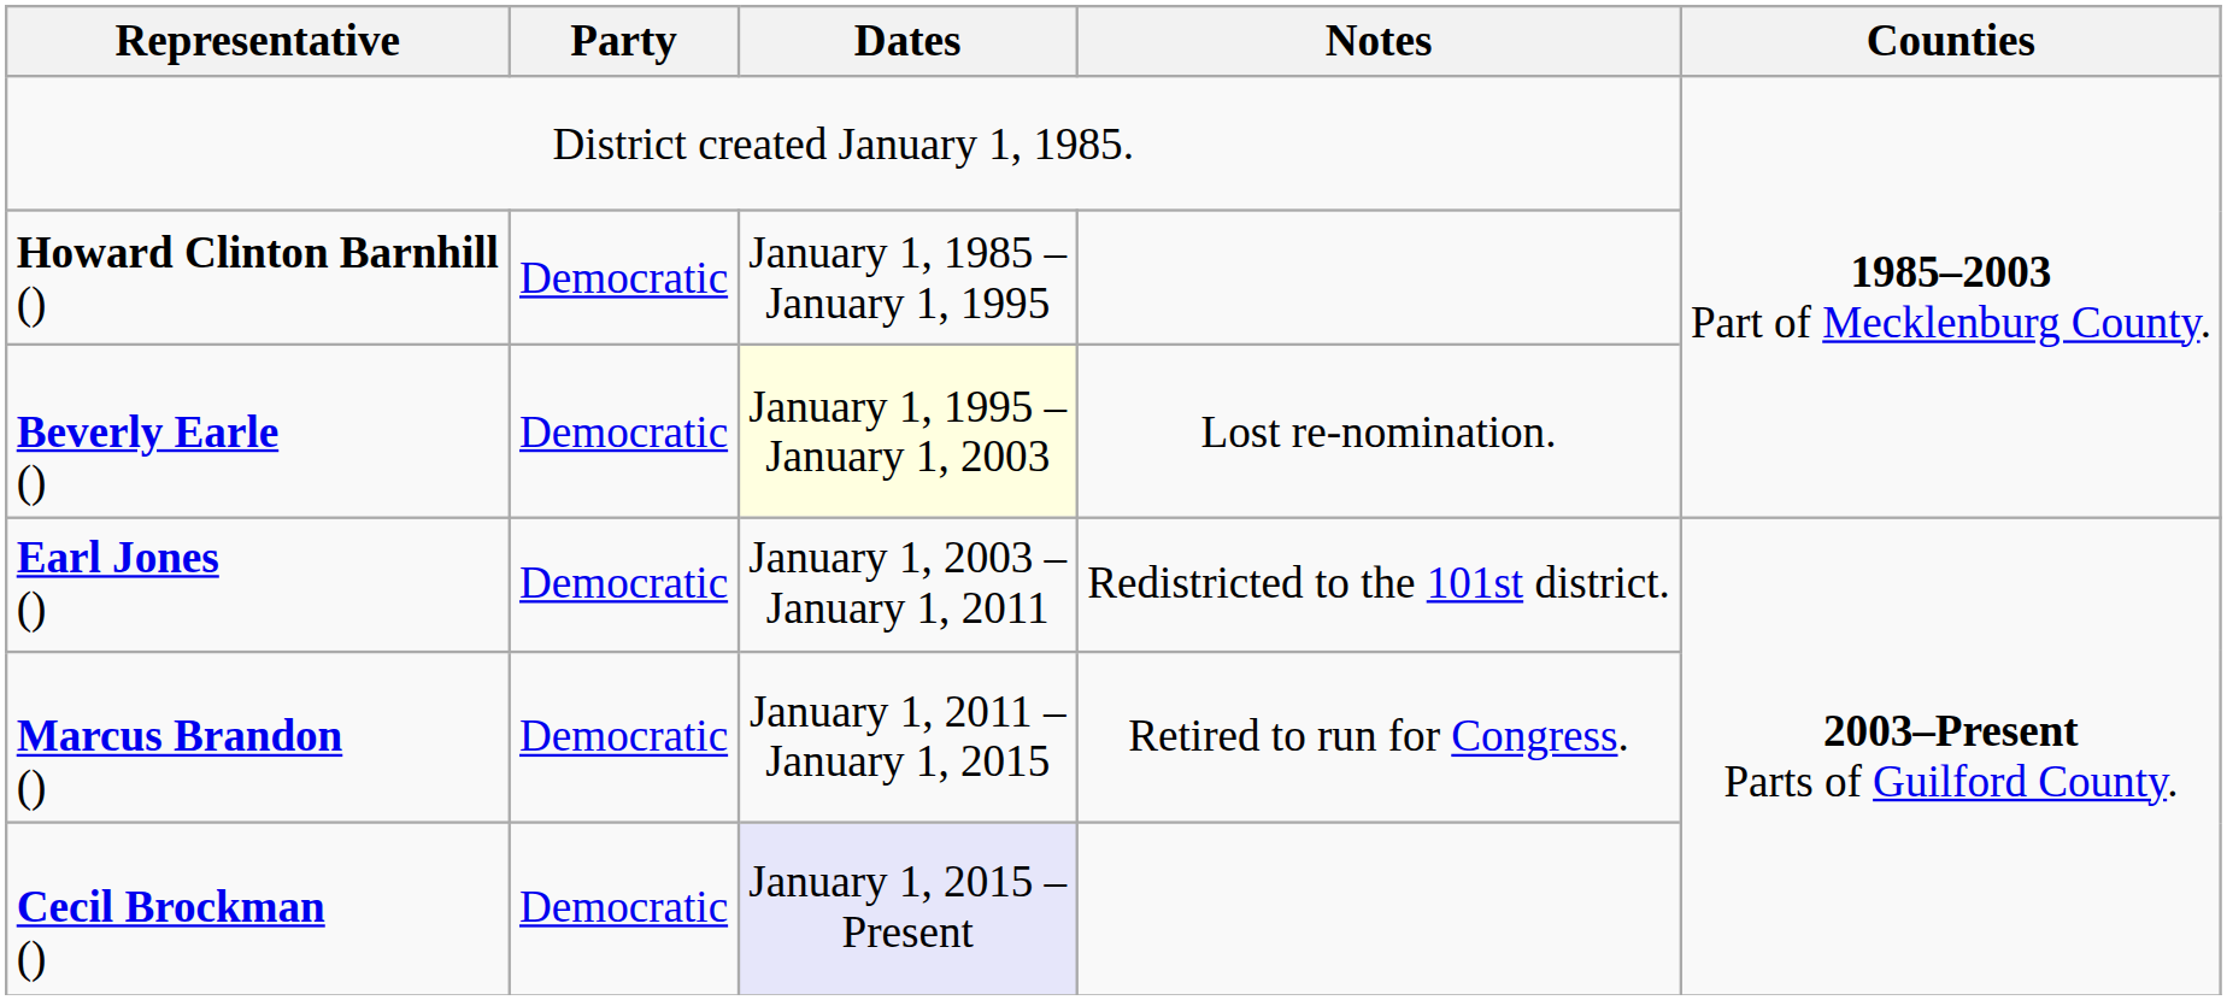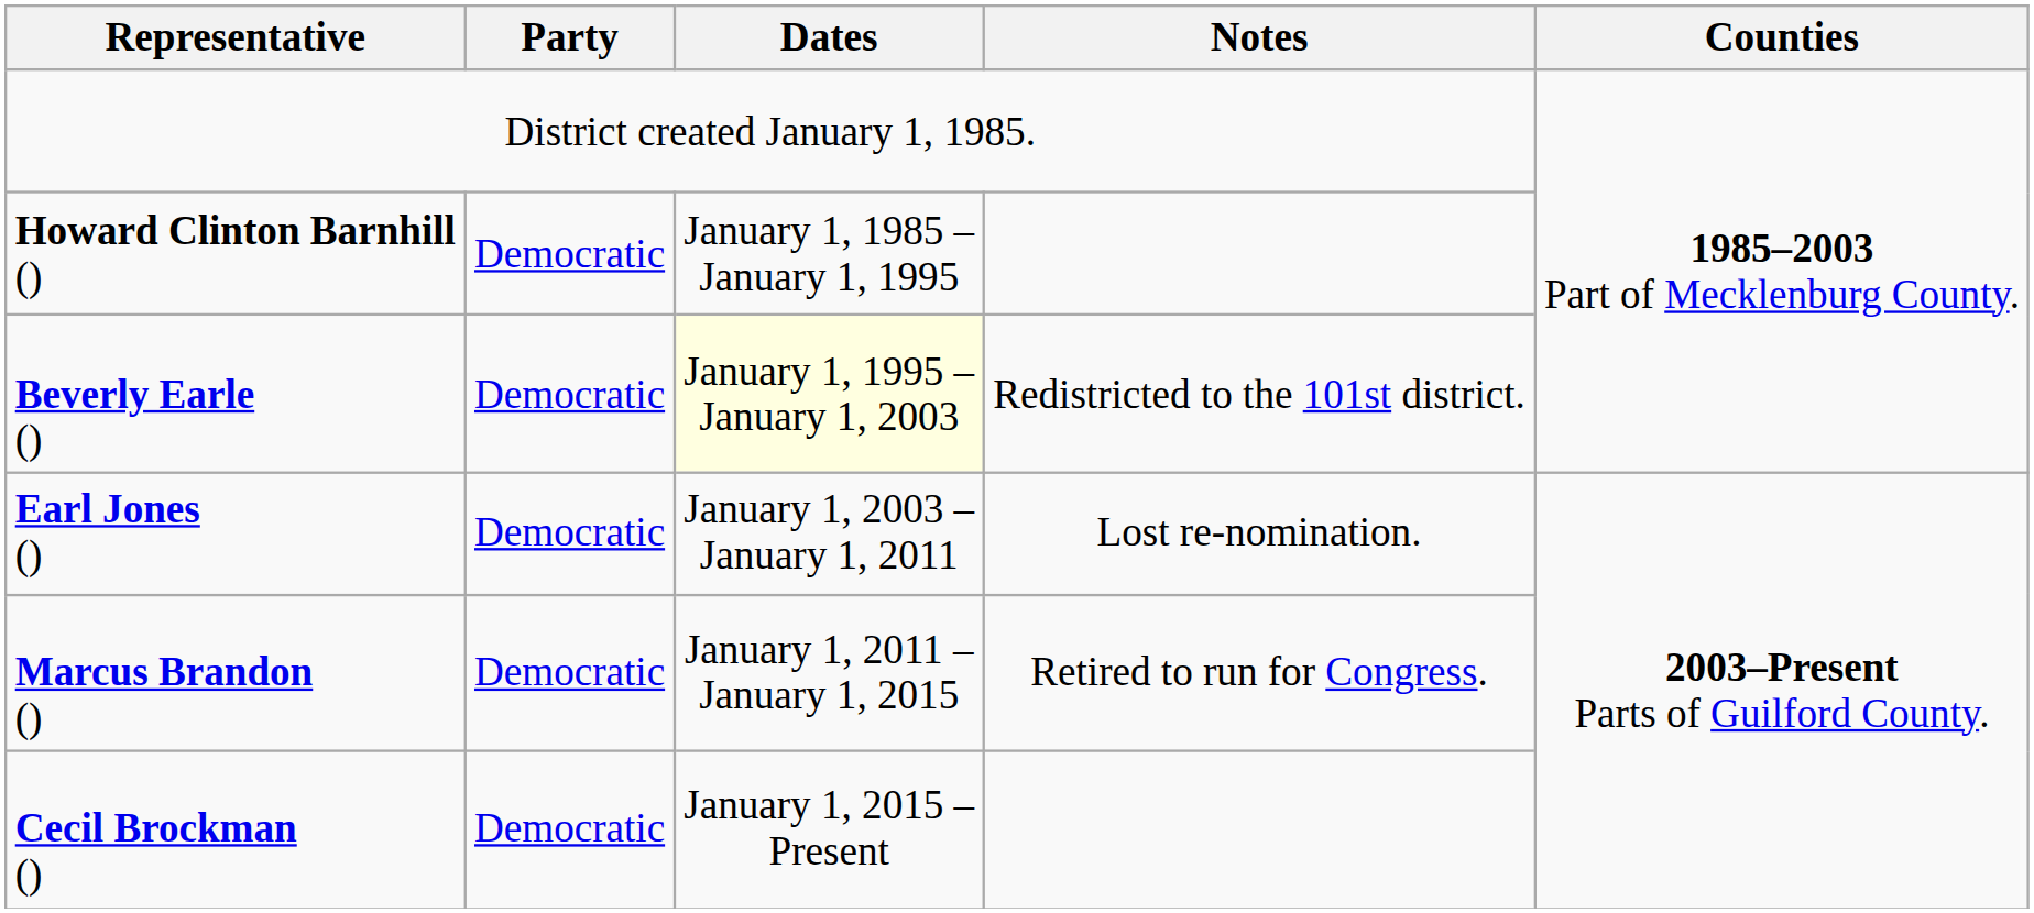 <table class=wikitable style="text-align:center">
 <tr>
 <th>Representative</th>
 <th>Party</th>
 <th>Dates</th>
 <th>Notes</th>
 <th>Counties</th>
 </tr>
 <tr style="height:3em">
 <td colspan=4>District created January 1, 1985.</td>
 <td rowspan=3><strong>1985–2003</strong> <br> Part of <a href='#'>Mecklenburg County</a>.</td>
 </tr>
 <tr style="height:3em">
 <td align=left><strong>Howard Clinton Barnhill</strong><br>()</td>
 <td><a href='#'>Democratic</a></td>
 <td nowrap>January 1, 1985 – <br> January 1, 1995</td>
 <td></td>
 </tr>
 <tr style="height:3em">
 <td align=left><br><strong><a href='#'>Beverly Earle</a></strong><br>()</td>
 <td><a href='#'>Democratic</a></td>
 <td nowrap style="background: lightyellow;">January 1, 1995 – <br> January 1, 2003</td>
-<td>Lost re-nomination.</td>
+<td>Redistricted to the <a href='#'>101st</a> district.</td>
 </tr>
 <tr style="height:3em">
 <td align=left><strong><a href='#'>Earl Jones</a></strong><br>()</td>
 <td><a href='#'>Democratic</a></td>
 <td nowrap>January 1, 2003 – <br> January 1, 2011</td>
-<td>Redistricted to the <a href='#'>101st</a> district.</td>
+<td>Lost re-nomination.</td>
 <td rowspan=3><strong>2003–Present</strong> <br> Parts of <a href='#'>Guilford County</a>.<br></td>
 </tr>
 <tr style="height:3em">
 <td align=left><br><strong><a href='#'>Marcus Brandon</a></strong><br>()</td>
 <td><a href='#'>Democratic</a></td>
 <td nowrap>January 1, 2011 – <br> January 1, 2015</td>
 <td>Retired to run for <a href='#'>Congress</a>.</td>
 </tr>
 <tr style="height:3em">
 <td align=left><br><strong><a href='#'>Cecil Brockman</a></strong><br>()</td>
 <td><a href='#'>Democratic</a></td>
-<td nowrap style="background: lavender;">January 1, 2015 – <br> Present</td>
+<td nowrap>January 1, 2015 – <br> Present</td>
 <td></td>
 </tr>
 </table>
